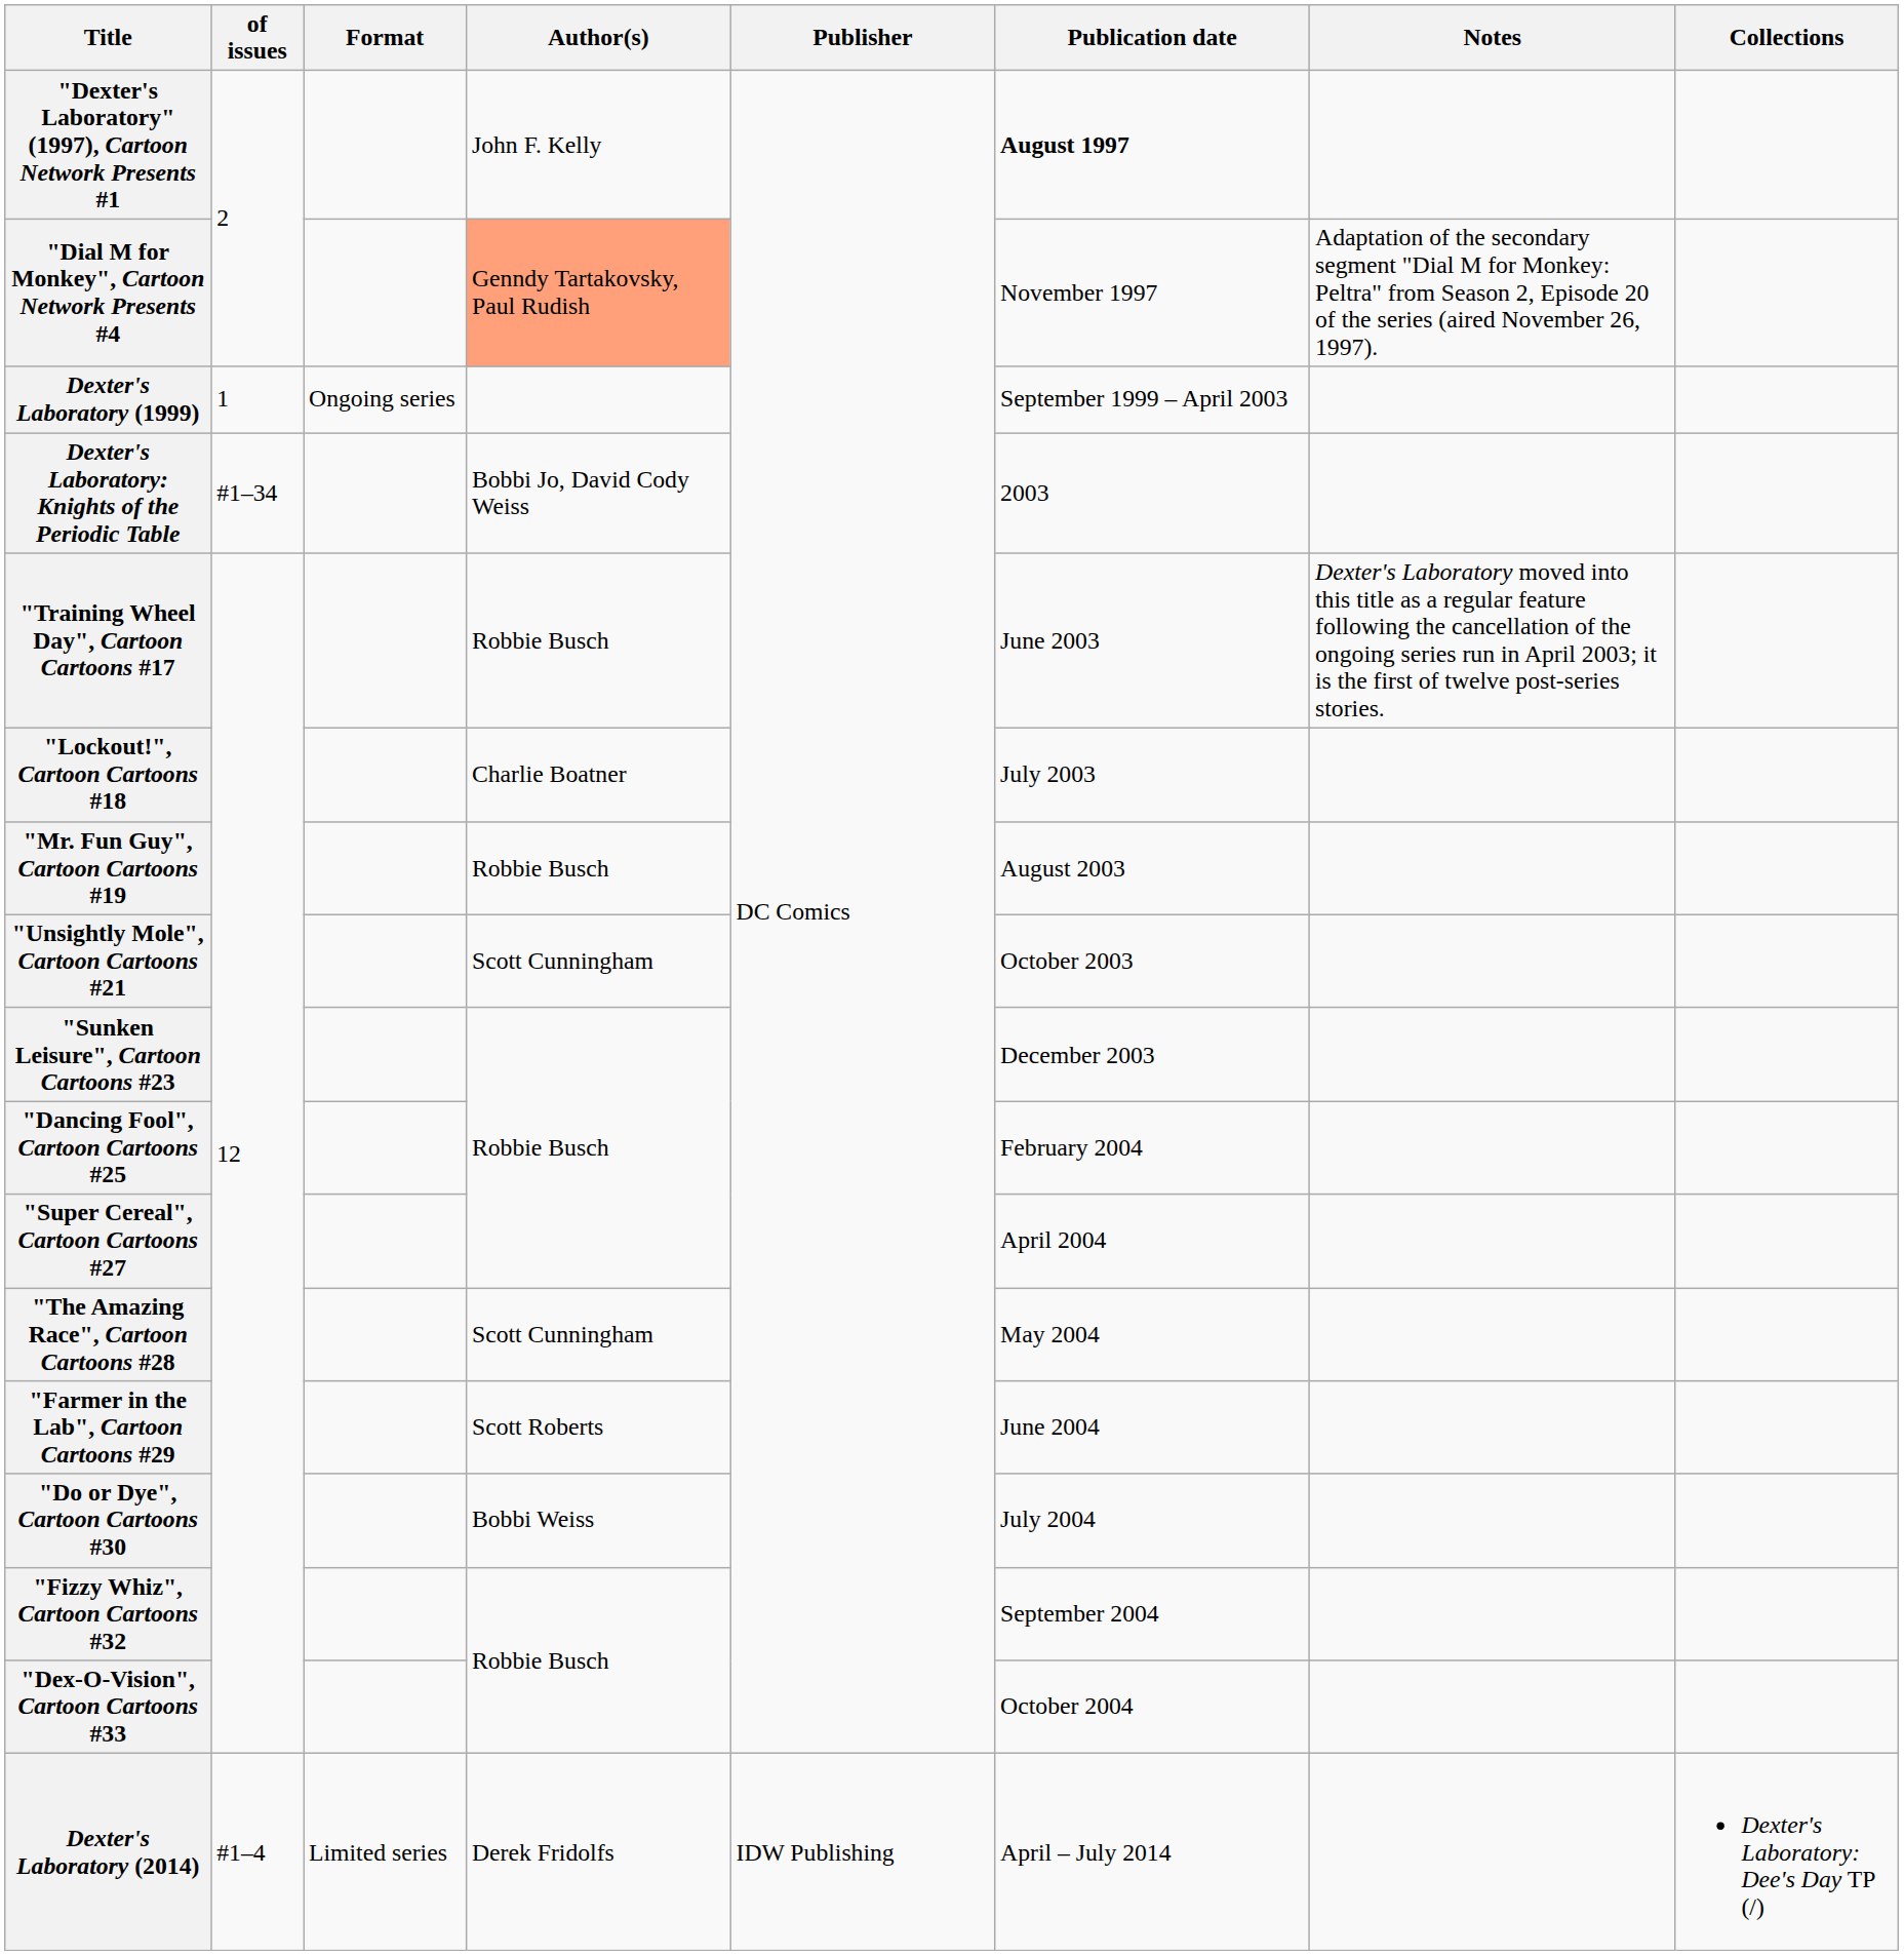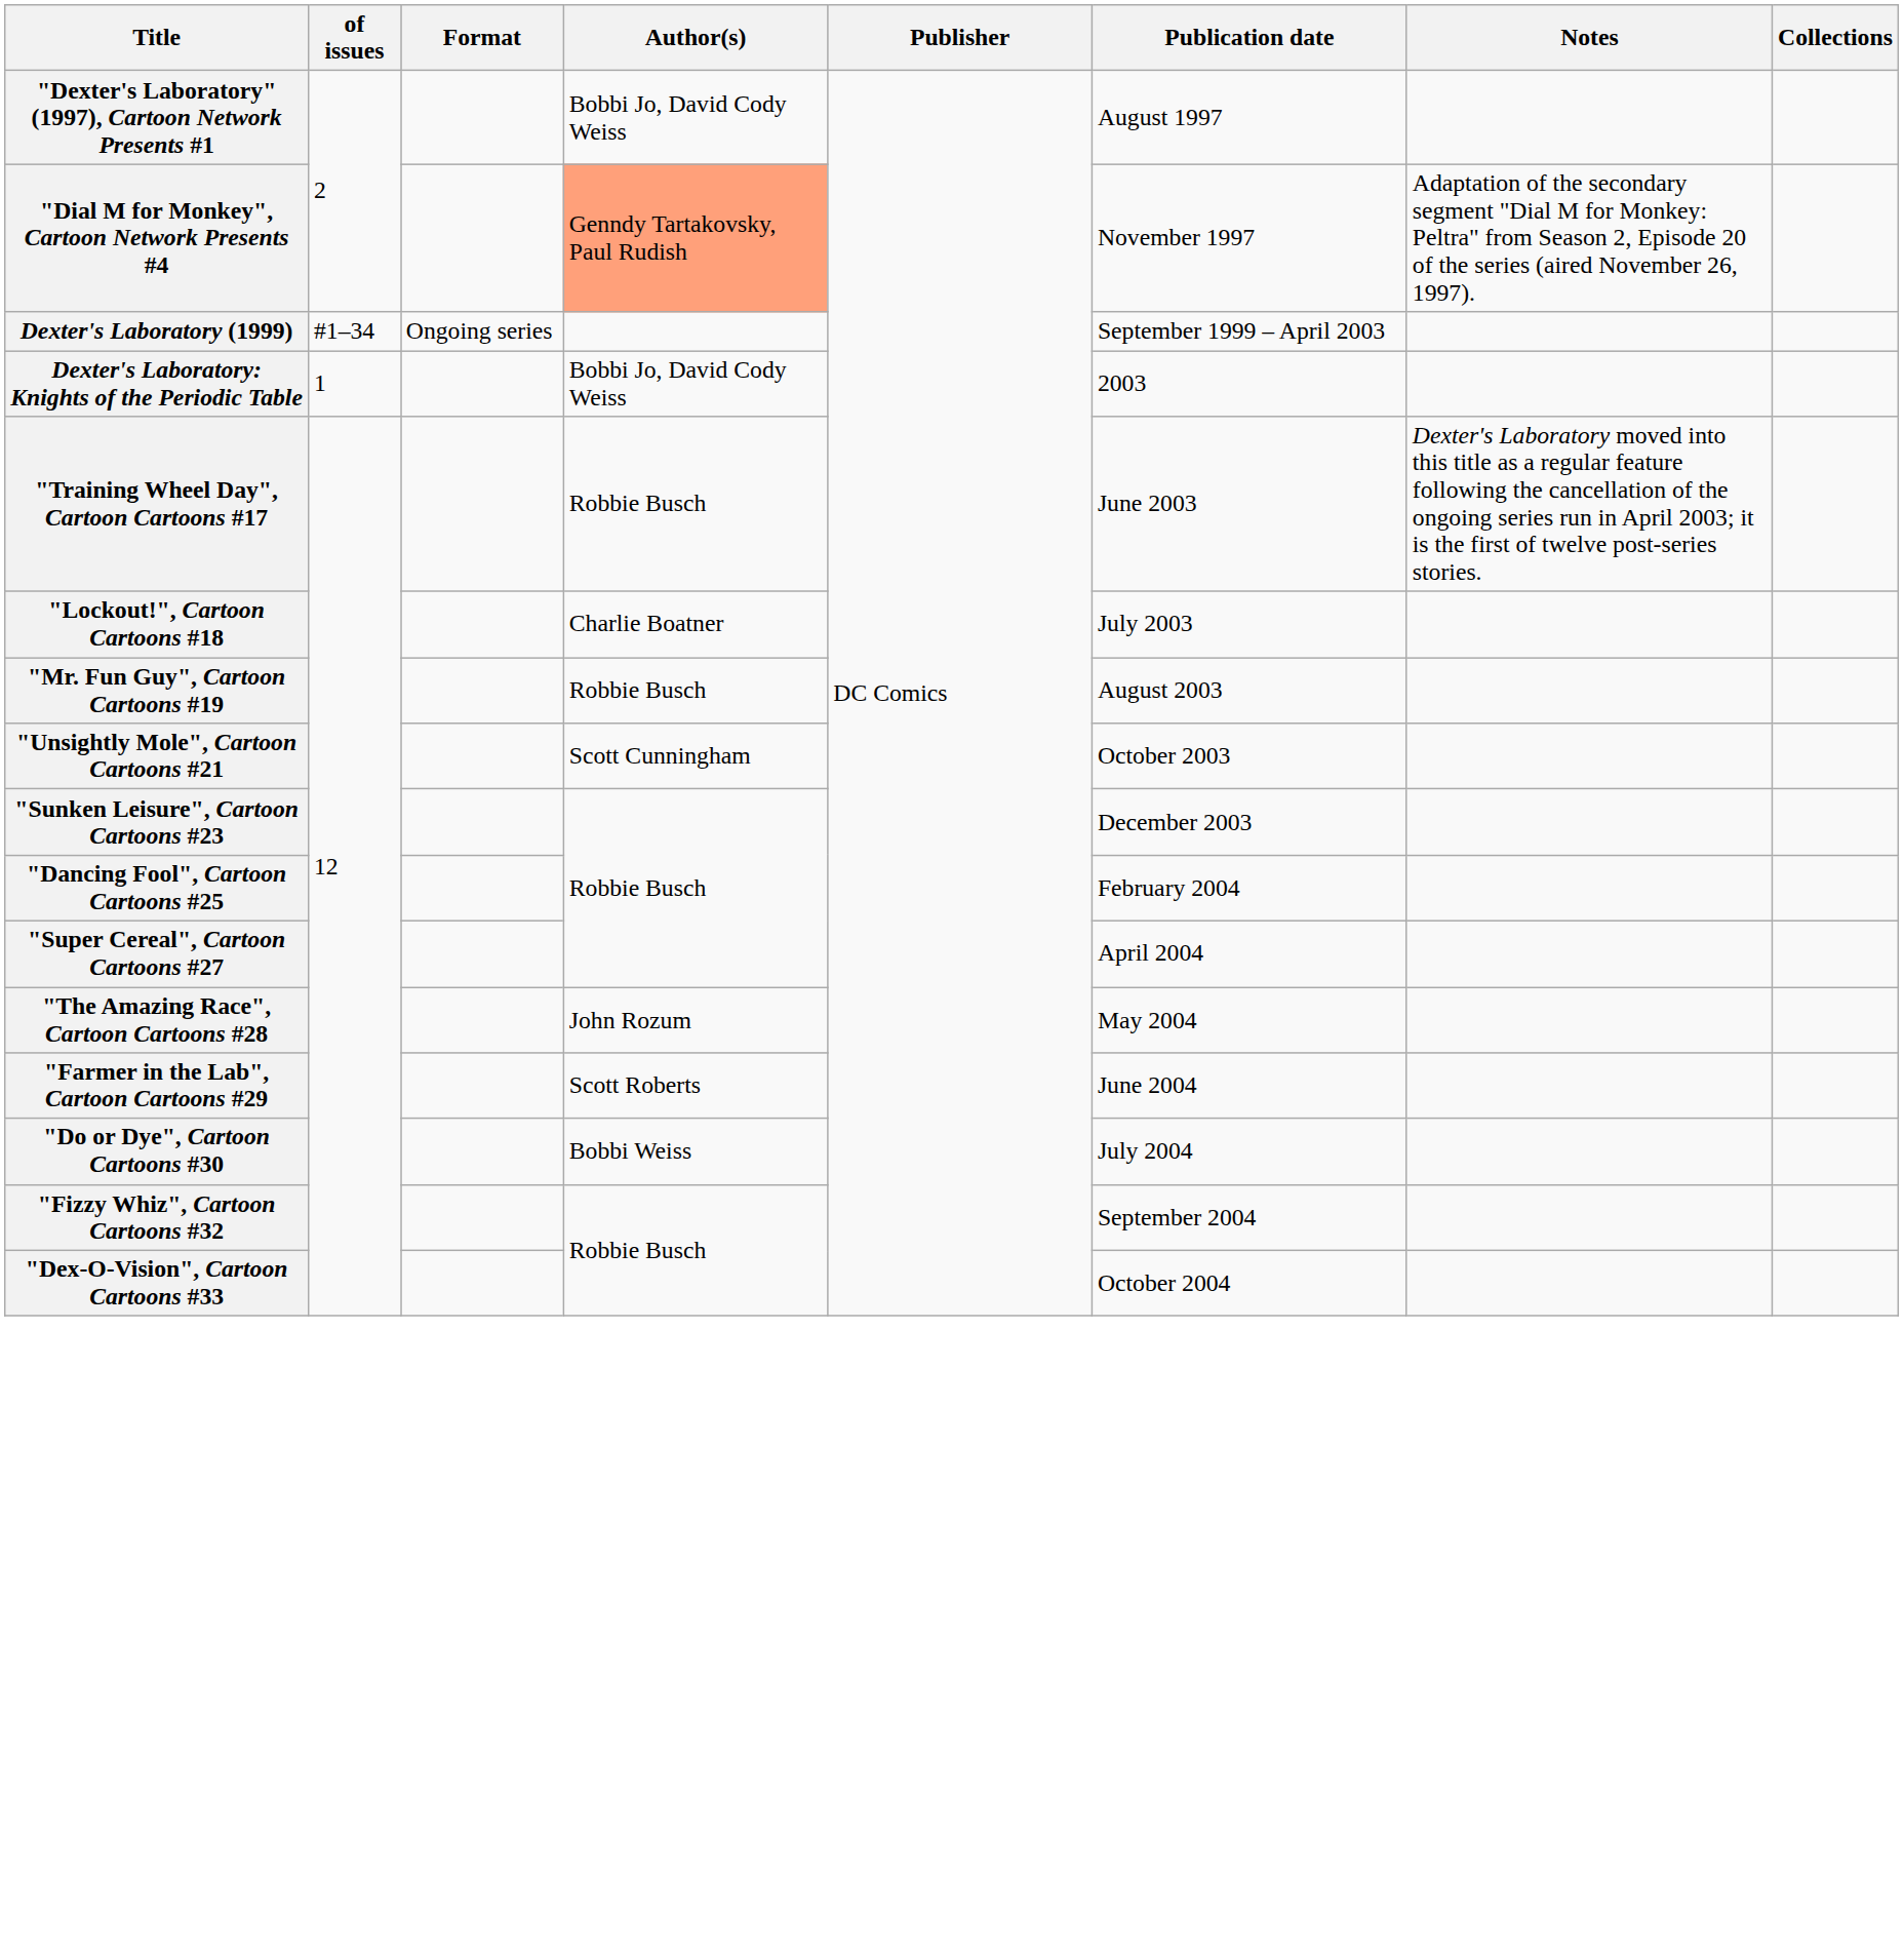 <table class="wikitable">
 <tr>
 <th>Title</th>
 <th style="width:40pt"> of issues</th>
 <th style="width:75pt">Format</th>
 <th style="width:125pt">Author(s)</th>
 <th style="width:125pt">Publisher</th>
 <th style="width:150pt">Publication date</th>
 <th style="width:175pt">Notes</th>
 <th>Collections</th>
 </tr>
 <tr>
 <th>"Dexter's Laboratory" (1997), <em>Cartoon Network Presents</em> #1</th>
 <td rowspan="2">2</td>
 <td></td>
-<td>John F. Kelly</td>
+<td>Bobbi Jo, David Cody Weiss</td>
 <td rowspan="16">DC Comics</td>
-<td><strong>August 1997</strong></td>
+<td>August 1997</td>
 <td></td>
 <td></td>
 </tr>
 <tr>
 <th>"Dial M for Monkey", <em>Cartoon Network Presents</em> #4</th>
 <td></td>
 <td style="background: lightsalmon;">Genndy Tartakovsky, Paul Rudish</td>
 <td>November 1997</td>
 <td>Adaptation of the secondary segment "Dial M for Monkey: Peltra" from Season 2, Episode 20 of the series (aired November 26, 1997).</td>
 <td></td>
 </tr>
 <tr>
 <th><em>Dexter's Laboratory</em> (1999)</th>
-<td>1</td>
+<td>#1–34</td>
 <td>Ongoing series</td>
 <td></td>
 <td>September 1999 – April 2003</td>
 <td></td>
 <td></td>
 </tr>
 <tr>
 <th><em>Dexter's Laboratory: Knights of the Periodic Table</em></th>
-<td>#1–34</td>
+<td>1</td>
 <td></td>
 <td>Bobbi Jo, David Cody Weiss</td>
 <td>2003</td>
 <td></td>
 <td></td>
 </tr>
 <tr>
 <th>"Training Wheel Day", <em>Cartoon Cartoons</em> #17</th>
 <td rowspan="12">12</td>
 <td></td>
 <td>Robbie Busch</td>
 <td>June 2003</td>
 <td><em>Dexter's Laboratory</em> moved into this title as a regular feature following the cancellation of the ongoing series run in April 2003; it is the first of twelve post-series stories.</td>
 <td></td>
 </tr>
 <tr>
 <th>"Lockout!", <em>Cartoon Cartoons</em> #18</th>
 <td></td>
 <td>Charlie Boatner</td>
 <td>July 2003</td>
 <td></td>
 <td></td>
 </tr>
 <tr>
 <th>"Mr. Fun Guy", <em>Cartoon Cartoons</em> #19</th>
 <td></td>
 <td>Robbie Busch</td>
 <td>August 2003</td>
 <td></td>
 <td></td>
 </tr>
 <tr>
 <th>"Unsightly Mole", <em>Cartoon Cartoons</em> #21</th>
 <td></td>
 <td>Scott Cunningham</td>
 <td>October 2003</td>
 <td></td>
 <td></td>
 </tr>
 <tr>
 <th>"Sunken Leisure", <em>Cartoon Cartoons</em> #23</th>
 <td></td>
 <td rowspan="3">Robbie Busch</td>
 <td>December 2003</td>
 <td></td>
 <td></td>
 </tr>
 <tr>
 <th>"Dancing Fool", <em>Cartoon Cartoons</em> #25</th>
 <td></td>
 <td>February 2004</td>
 <td></td>
 <td></td>
 </tr>
 <tr>
 <th>"Super Cereal", <em>Cartoon Cartoons</em> #27</th>
 <td></td>
 <td>April 2004</td>
 <td></td>
 <td></td>
 </tr>
 <tr>
 <th>"The Amazing Race", <em>Cartoon Cartoons</em> #28</th>
 <td></td>
-<td>Scott Cunningham</td>
+<td>John Rozum</td>
 <td>May 2004</td>
 <td></td>
 <td></td>
 </tr>
 <tr>
 <th>"Farmer in the Lab", <em>Cartoon Cartoons</em> #29</th>
 <td></td>
 <td>Scott Roberts</td>
 <td>June 2004</td>
 <td></td>
 <td></td>
 </tr>
 <tr>
 <th>"Do or Dye", <em>Cartoon Cartoons</em> #30</th>
 <td></td>
 <td>Bobbi Weiss</td>
 <td>July 2004</td>
 <td></td>
 <td></td>
 </tr>
 <tr>
 <th>"Fizzy Whiz", <em>Cartoon Cartoons</em> #32</th>
 <td></td>
 <td rowspan="2">Robbie Busch</td>
 <td>September 2004</td>
 <td></td>
 <td></td>
 </tr>
 <tr>
 <th>"Dex-O-Vision", <em>Cartoon Cartoons</em> #33</th>
 <td></td>
 <td>October 2004</td>
 <td></td>
 <td></td>
 </tr>
-<tr>
-<th><em>Dexter's Laboratory</em> (2014)</th>
-<td>#1–4</td>
-<td>Limited series</td>
-<td>Derek Fridolfs</td>
-<td>IDW Publishing</td>
-<td>April – July 2014</td>
-<td></td>
-<td><br><ul><li><em>Dexter's Laboratory: Dee's Day</em> TP (/)</li></ul></td>
-</tr>
 </table>
